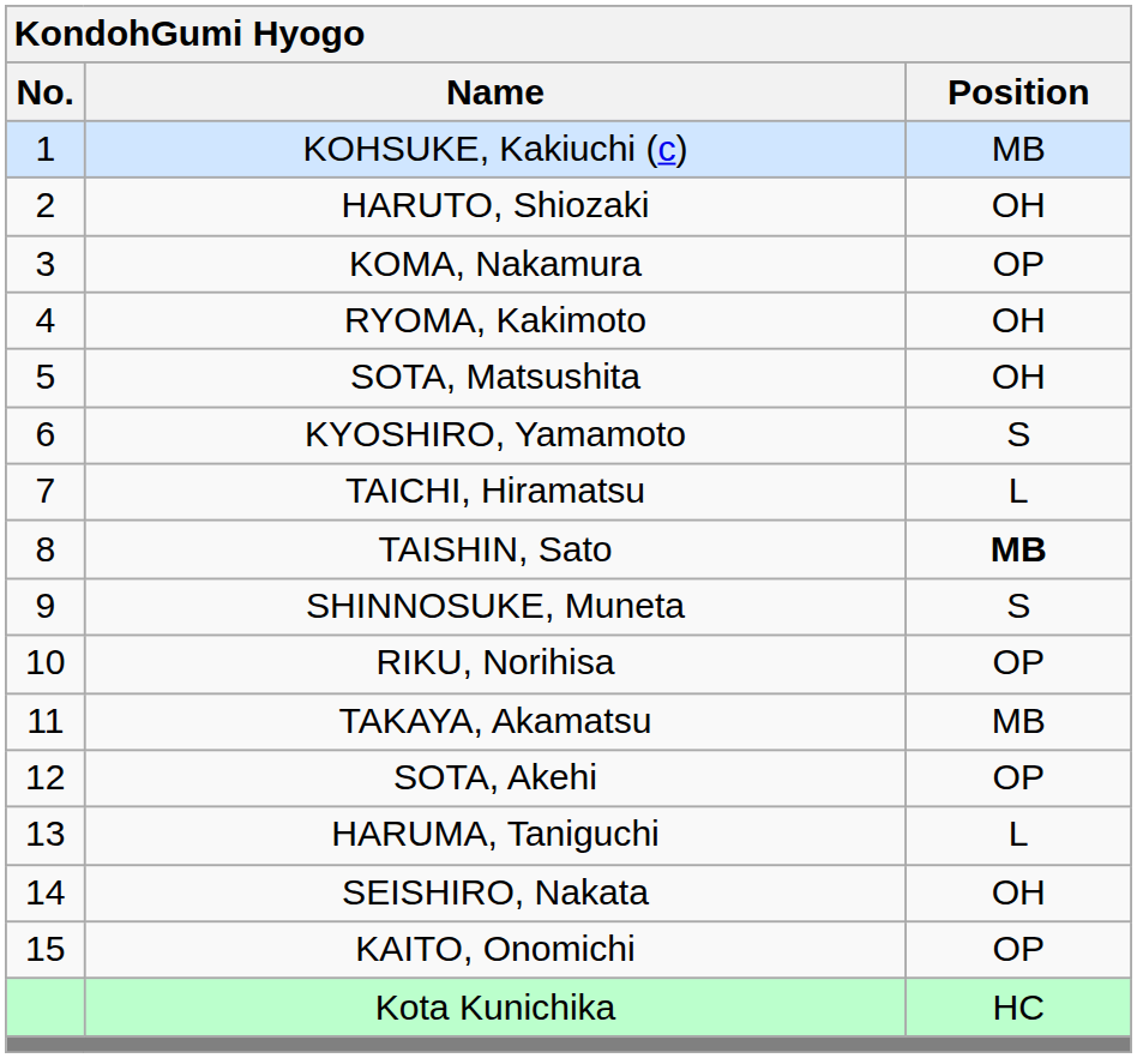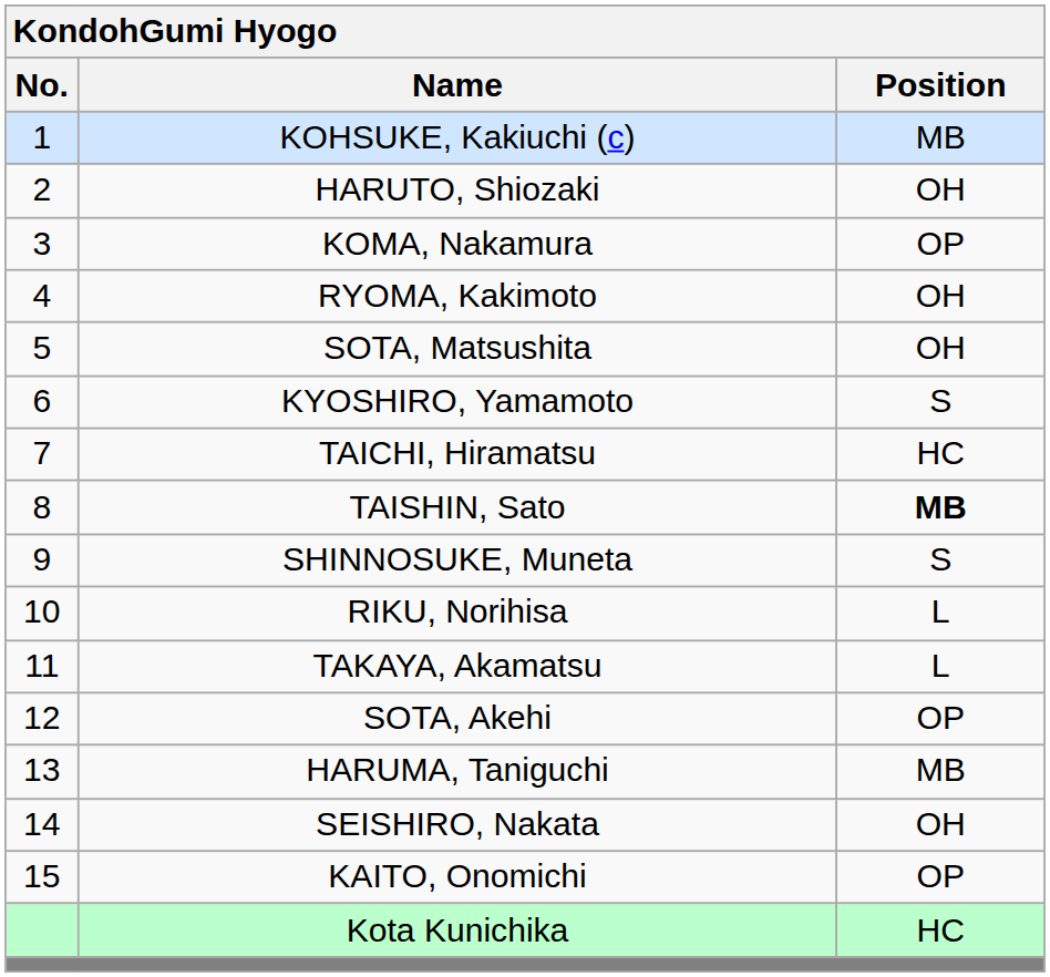 <table class='wikitable mw-collapsible mw-collapsed' style='text-align: center; width: 500px; border: none;'>
 <tr>
 <th style='text-align: left;' colspan=3>KondohGumi Hyogo</th>
 </tr>
 <tr>
 <th style="width:7%">No.</th>
 <th>Name</th>
 <th style="width:20%">Position</th>
 </tr>
 <tr bgcolor=#DOE6FF>
 <td>1</td>
 <td>KOHSUKE, Kakiuchi (<a href='#'>c</a>)</td>
 <td>MB</td>
 </tr>
 <tr>
 <td>2</td>
 <td>HARUTO, Shiozaki</td>
 <td>OH</td>
 </tr>
 <tr>
 <td>3</td>
 <td>KOMA, Nakamura</td>
 <td>OP</td>
 </tr>
 <tr>
 <td>4</td>
 <td>RYOMA, Kakimoto</td>
 <td>OH</td>
 </tr>
 <tr>
 <td>5</td>
 <td>SOTA, Matsushita</td>
 <td>OH</td>
 </tr>
 <tr>
 <td>6</td>
 <td>KYOSHIRO, Yamamoto</td>
 <td>S</td>
 </tr>
 <tr>
 <td>7</td>
 <td>TAICHI, Hiramatsu</td>
-<td>L</td>
+<td>HC</td>
 </tr>
 <tr>
 <td>8</td>
 <td>TAISHIN, Sato</td>
 <td><strong>MB</strong></td>
 </tr>
 <tr>
 <td>9</td>
 <td>SHINNOSUKE, Muneta</td>
 <td>S</td>
 </tr>
 <tr>
 <td>10</td>
 <td>RIKU, Norihisa</td>
-<td>OP</td>
+<td>L</td>
 </tr>
 <tr>
 <td>11</td>
 <td>TAKAYA, Akamatsu</td>
-<td>MB</td>
+<td>L</td>
 </tr>
 <tr>
 <td>12</td>
 <td>SOTA, Akehi</td>
 <td>OP</td>
 </tr>
 <tr>
 <td>13</td>
 <td>HARUMA, Taniguchi</td>
-<td>L</td>
+<td>MB</td>
 </tr>
 <tr>
 <td>14</td>
 <td>SEISHIRO, Nakata</td>
 <td>OH</td>
 </tr>
 <tr>
 <td>15</td>
 <td>KAITO, Onomichi</td>
 <td>OP</td>
 </tr>
 <tr bgcolor=#BBFFCC>
 <td></td>
 <td>Kota Kunichika</td>
 <td>HC</td>
 </tr>
 <tr>
 <th style='background: grey;' colspan=3></th>
 </tr>
 </table>
